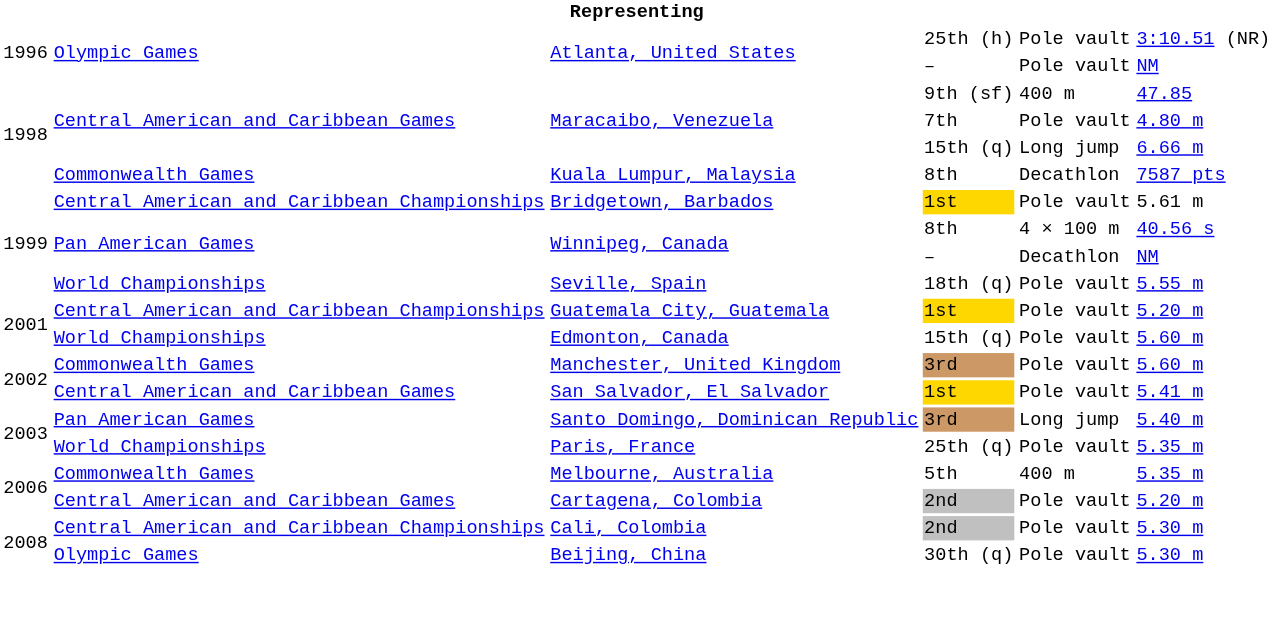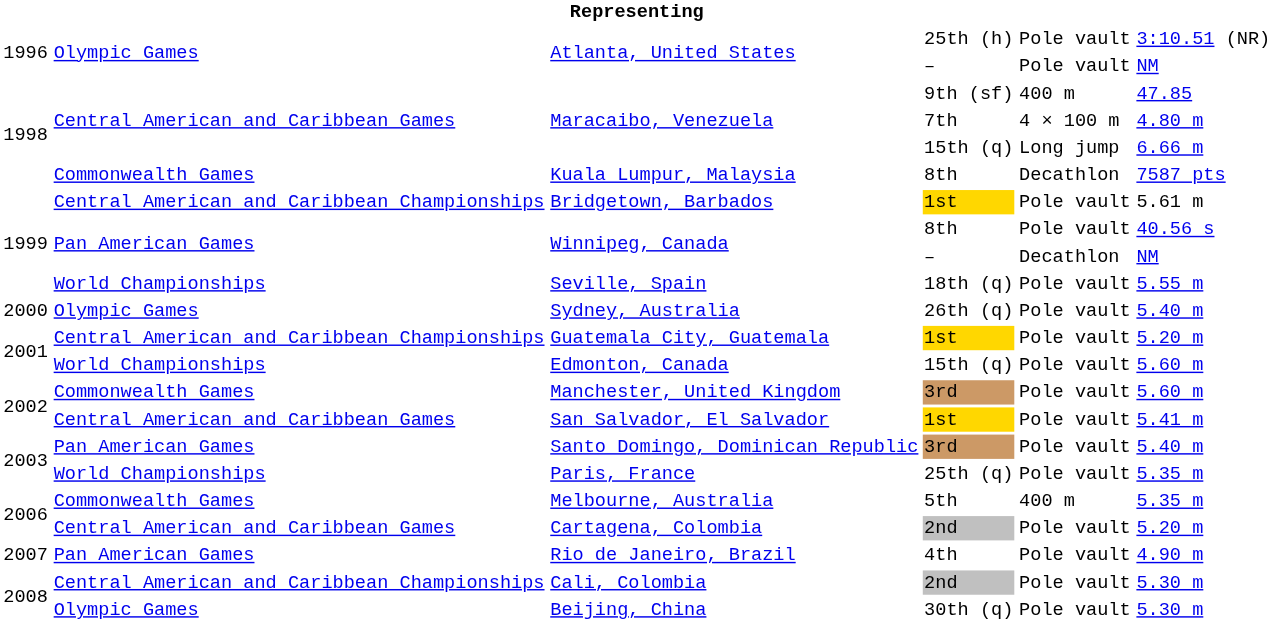 <table>
 <tr>
 <th colspan="6">Representing </th>
 </tr>
 <tr>
 <td rowspan=2>1996</td>
 <td rowspan=2><a href='#'>Olympic Games</a></td>
 <td rowspan=2><a href='#'>Atlanta, United States</a></td>
 <td>25th (h)</td>
 <td>Pole vault</td>
 <td><a href='#'>3:10.51</a> (NR)</td>
 </tr>
 <tr>
 <td>–</td>
 <td>Pole vault</td>
 <td><a href='#'>NM</a></td>
 </tr>
 <tr>
 <td rowspan=4>1998</td>
 <td rowspan=3><a href='#'>Central American and Caribbean Games</a></td>
 <td rowspan=3><a href='#'>Maracaibo, Venezuela</a></td>
 <td>9th (sf)</td>
 <td>400 m</td>
 <td><a href='#'>47.85</a></td>
 </tr>
 <tr>
 <td>7th</td>
-<td>Pole vault</td>
+<td>4 × 100 m</td>
 <td><a href='#'>4.80 m</a></td>
 </tr>
 <tr>
 <td>15th (q)</td>
 <td>Long jump</td>
 <td><a href='#'>6.66 m</a></td>
 </tr>
 <tr>
 <td><a href='#'>Commonwealth Games</a></td>
 <td><a href='#'>Kuala Lumpur, Malaysia</a></td>
 <td>8th</td>
 <td>Decathlon</td>
 <td><a href='#'>7587 pts</a></td>
 </tr>
 <tr>
 <td rowspan=4>1999</td>
 <td><a href='#'>Central American and Caribbean Championships</a></td>
 <td><a href='#'>Bridgetown, Barbados</a></td>
 <td bgcolor=gold>1st</td>
 <td>Pole vault</td>
 <td>5.61 m</td>
 </tr>
 <tr>
 <td rowspan=2><a href='#'>Pan American Games</a></td>
 <td rowspan=2><a href='#'>Winnipeg, Canada</a></td>
 <td>8th</td>
-<td>4 × 100 m</td>
+<td>Pole vault</td>
 <td><a href='#'>40.56 s</a></td>
 </tr>
 <tr>
 <td>–</td>
 <td>Decathlon</td>
 <td><a href='#'>NM</a></td>
 </tr>
 <tr>
 <td><a href='#'>World Championships</a></td>
 <td><a href='#'>Seville, Spain</a></td>
 <td>18th (q)</td>
 <td>Pole vault</td>
 <td><a href='#'>5.55 m</a></td>
+</tr>
+<tr>
+<td>2000</td>
+<td><a href='#'>Olympic Games</a></td>
+<td><a href='#'>Sydney, Australia</a></td>
+<td>26th (q)</td>
+<td>Pole vault</td>
+<td><a href='#'>5.40 m</a></td>
 </tr>
 <tr>
 <td rowspan=2>2001</td>
 <td><a href='#'>Central American and Caribbean Championships</a></td>
 <td><a href='#'>Guatemala City, Guatemala</a></td>
 <td bgcolor=gold>1st</td>
 <td>Pole vault</td>
 <td><a href='#'>5.20 m</a></td>
 </tr>
 <tr>
 <td><a href='#'>World Championships</a></td>
 <td><a href='#'>Edmonton, Canada</a></td>
 <td>15th (q)</td>
 <td>Pole vault</td>
 <td><a href='#'>5.60 m</a></td>
 </tr>
 <tr>
 <td rowspan=2>2002</td>
 <td><a href='#'>Commonwealth Games</a></td>
 <td><a href='#'>Manchester, United Kingdom</a></td>
 <td style="background:#c96;">3rd</td>
 <td>Pole vault</td>
 <td><a href='#'>5.60 m</a></td>
 </tr>
 <tr>
 <td><a href='#'>Central American and Caribbean Games</a></td>
 <td><a href='#'>San Salvador, El Salvador</a></td>
 <td bgcolor=gold>1st</td>
 <td>Pole vault</td>
 <td><a href='#'>5.41 m</a></td>
 </tr>
 <tr>
 <td rowspan=2>2003</td>
 <td><a href='#'>Pan American Games</a></td>
 <td><a href='#'>Santo Domingo, Dominican Republic</a></td>
 <td style="background:#c96;">3rd</td>
-<td>Long jump</td>
+<td>Pole vault</td>
 <td><a href='#'>5.40 m</a></td>
 </tr>
 <tr>
 <td><a href='#'>World Championships</a></td>
 <td><a href='#'>Paris, France</a></td>
 <td>25th (q)</td>
 <td>Pole vault</td>
 <td><a href='#'>5.35 m</a></td>
 </tr>
 <tr>
 <td rowspan=2>2006</td>
 <td><a href='#'>Commonwealth Games</a></td>
 <td><a href='#'>Melbourne, Australia</a></td>
 <td>5th</td>
 <td>400 m</td>
 <td><a href='#'>5.35 m</a></td>
 </tr>
 <tr>
 <td><a href='#'>Central American and Caribbean Games</a></td>
 <td><a href='#'>Cartagena, Colombia</a></td>
 <td style="background:silver;">2nd</td>
 <td>Pole vault</td>
 <td><a href='#'>5.20 m</a></td>
 </tr>
 <tr>
+<td>2007</td>
+<td><a href='#'>Pan American Games</a></td>
+<td><a href='#'>Rio de Janeiro, Brazil</a></td>
+<td>4th</td>
+<td>Pole vault</td>
+<td><a href='#'>4.90 m</a></td>
+</tr>
+<tr>
 <td rowspan=2>2008</td>
 <td><a href='#'>Central American and Caribbean Championships</a></td>
 <td><a href='#'>Cali, Colombia</a></td>
 <td style="background:silver;">2nd</td>
 <td>Pole vault</td>
 <td><a href='#'>5.30 m</a></td>
 </tr>
 <tr>
 <td><a href='#'>Olympic Games</a></td>
 <td><a href='#'>Beijing, China</a></td>
 <td>30th (q)</td>
 <td>Pole vault</td>
 <td><a href='#'>5.30 m</a></td>
 </tr>
 </table>
